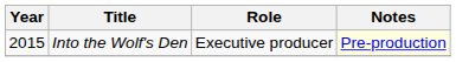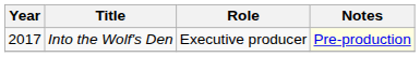 <table class="wikitable sortable">
 <tr>
 <th>Year</th>
 <th>Title</th>
 <th>Role</th>
 <th>Notes</th>
 </tr>
 <tr>
-<td>2015</td>
+<td>2017</td>
 <td><em>Into the Wolf's Den</em></td>
 <td>Executive producer</td>
 <td style="background: lightyellow;"><a href='#'>Pre-production</a></td>
 </tr>
 <tr>
 </tr>
 </table>
